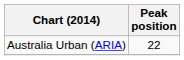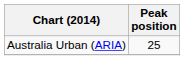 <table class="wikitable">
 <tr>
 <th>Chart (2014)</th>
 <th>Peak<br>position</th>
 </tr>
 <tr>
 <td>Australia Urban (<a href='#'>ARIA</a>)</td>
-<td style="text-align:center;">22</td>
+<td style="text-align:center;">25</td>
 </tr>
 <tr>
 </tr>
 <tr>
 </tr>
 <tr>
 </tr>
 </table>
